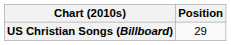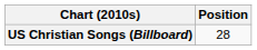 <table class="wikitable plainrowheaders" style="text-align:center">
 <tr>
 <th scope="col">Chart (2010s)</th>
 <th scope="col">Position</th>
 </tr>
 <tr>
 <th scope="row">US Christian Songs (<em>Billboard</em>)</th>
-<td>29</td>
+<td>28</td>
 </tr>
 </table>
